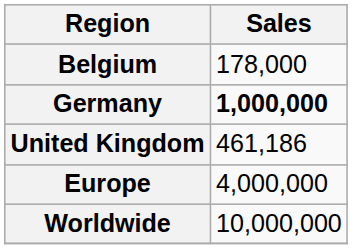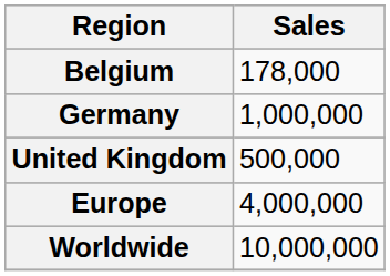 <table class="wikitable sortable plainrowheaders">
 <tr>
 <th scope="col">Region</th>
 <th scope="col">Sales</th>
 </tr>
 <tr>
 <th scope="row">Belgium</th>
 <td>178,000</td>
 </tr>
 <tr>
 <th scope="row">Germany</th>
-<td><strong>1,000,000</strong></td>
+<td>1,000,000</td>
 </tr>
 <tr>
 <th scope="row">United Kingdom</th>
-<td>461,186</td>
+<td>500,000</td>
 </tr>
 <tr>
 <th scope="row">Europe</th>
 <td>4,000,000</td>
 </tr>
 <tr>
 <th scope="row">Worldwide</th>
 <td>10,000,000</td>
 </tr>
 <tr>
 </tr>
 </table>
